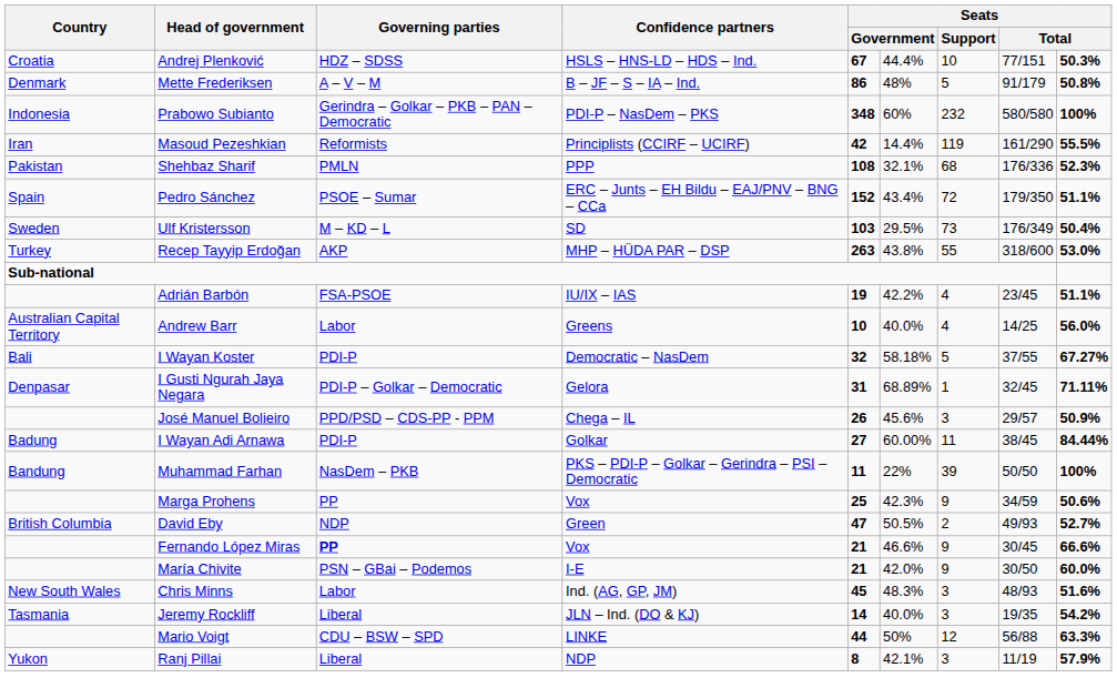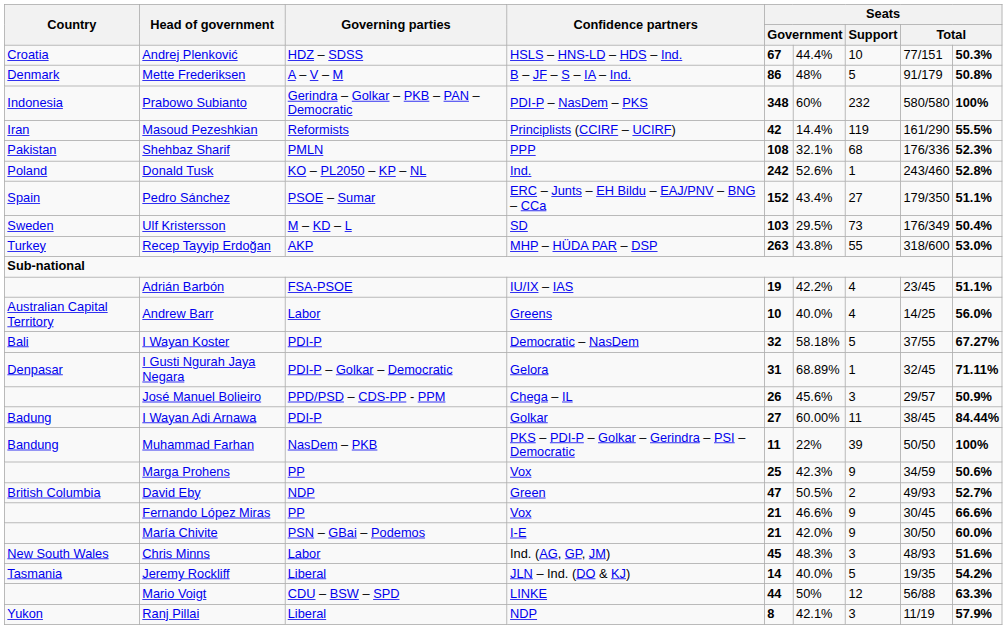 <table class="wikitable sortable">
 <tr>
 <th rowspan="2">Country</th>
 <th rowspan="2">Head of government</th>
 <th rowspan="2">Governing parties</th>
 <th rowspan="2">Confidence partners</th>
 <th colspan="5">Seats</th>
 </tr>
 <tr>
 <th colspan="2">Government</th>
 <th>Support</th>
 <th colspan="2">Total</th>
 </tr>
 <tr>
 <td> <a href='#'>Croatia</a></td>
 <td><a href='#'>Andrej Plenković</a></td>
 <td><a href='#'>HDZ</a> – <a href='#'>SDSS</a></td>
 <td><a href='#'>HSLS</a> – <a href='#'>HNS-LD</a> – <a href='#'>HDS</a> – <a href='#'>Ind.</a></td>
 <td><strong>67</strong></td>
 <td>44.4%</td>
 <td>10</td>
 <td>77/151</td>
 <td><strong>50.3%</strong></td>
 </tr>
 <tr>
 <td> <a href='#'>Denmark</a></td>
 <td><a href='#'>Mette Frederiksen</a></td>
 <td><a href='#'>A</a> – <a href='#'>V</a> – <a href='#'>M</a></td>
 <td><a href='#'>B</a> – <a href='#'>JF</a> – <a href='#'>S</a> – <a href='#'>IA</a> –  <a href='#'>Ind.</a></td>
 <td><strong>86</strong></td>
 <td>48%</td>
 <td>5</td>
 <td>91/179</td>
 <td><strong>50.8%</strong></td>
 </tr>
 <tr>
 <td> <a href='#'>Indonesia</a></td>
 <td><a href='#'>Prabowo Subianto</a></td>
 <td><a href='#'>Gerindra</a> – <a href='#'>Golkar</a> – <a href='#'>PKB</a> – <a href='#'>PAN</a> – <a href='#'>Democratic</a></td>
 <td><a href='#'>PDI-P</a> – <a href='#'>NasDem</a> – <a href='#'>PKS</a></td>
 <td><strong>348</strong></td>
 <td>60%</td>
 <td>232</td>
 <td>580/580</td>
 <td><strong>100%</strong></td>
 </tr>
 <tr>
 <td> <a href='#'>Iran</a></td>
 <td><a href='#'>Masoud Pezeshkian</a></td>
 <td><a href='#'>Reformists</a></td>
 <td><a href='#'>Principlists</a> (<a href='#'>CCIRF</a> – <a href='#'>UCIRF</a>)</td>
 <td><strong>42</strong></td>
 <td>14.4%</td>
 <td>119</td>
 <td>161/290</td>
 <td><strong>55.5%</strong></td>
 </tr>
 <tr>
 <td> <a href='#'>Pakistan</a></td>
 <td><a href='#'>Shehbaz Sharif</a></td>
 <td><a href='#'>PMLN</a></td>
 <td><a href='#'>PPP</a></td>
 <td><strong>108</strong></td>
 <td>32.1%</td>
 <td>68</td>
 <td>176/336</td>
 <td><strong>52.3%</strong></td>
 </tr>
 <tr>
+<td> <a href='#'>Poland</a></td>
+<td><a href='#'>Donald Tusk</a></td>
+<td><a href='#'>KO</a> – <a href='#'>PL2050</a> – <a href='#'>KP</a> – <a href='#'>NL</a></td>
+<td><a href='#'>Ind.</a></td>
+<td><strong>242</strong></td>
+<td>52.6%</td>
+<td>1</td>
+<td>243/460</td>
+<td><strong>52.8%</strong></td>
+</tr>
+<tr>
 <td> <a href='#'>Spain</a></td>
 <td><a href='#'>Pedro Sánchez</a></td>
 <td><a href='#'>PSOE</a> – <a href='#'>Sumar</a></td>
 <td><a href='#'>ERC</a> – <a href='#'>Junts</a> – <a href='#'>EH Bildu</a> – <a href='#'>EAJ/PNV</a> – <a href='#'>BNG</a> – <a href='#'>CCa</a></td>
 <td><strong>152</strong></td>
 <td>43.4%</td>
-<td>72</td>
+<td>27</td>
 <td>179/350</td>
 <td><strong>51.1%</strong></td>
 </tr>
 <tr>
 <td> <a href='#'>Sweden</a></td>
 <td><a href='#'>Ulf Kristersson</a></td>
 <td><a href='#'>M</a> – <a href='#'>KD</a> – <a href='#'>L</a></td>
 <td><a href='#'>SD</a></td>
 <td><strong>103</strong></td>
 <td>29.5%</td>
 <td>73</td>
 <td>176/349</td>
 <td><strong>50.4%</strong></td>
 </tr>
 <tr>
 <td> <a href='#'>Turkey</a></td>
 <td><a href='#'>Recep Tayyip Erdoğan</a></td>
 <td><a href='#'>AKP</a></td>
 <td><a href='#'>MHP</a> – <a href='#'>HÜDA PAR</a> – <a href='#'>DSP</a></td>
 <td><strong>263</strong></td>
 <td>43.8%</td>
 <td>55</td>
 <td>318/600</td>
 <td><strong>53.0%</strong></td>
 </tr>
 <tr>
 <td colspan="8"><strong>Sub-national</strong></td>
 <td></td>
 </tr>
 <tr>
 <td> </td>
 <td><a href='#'>Adrián Barbón</a></td>
 <td><a href='#'>FSA-PSOE</a></td>
 <td><a href='#'>IU/IX</a> – <a href='#'>IAS</a></td>
 <td><strong>19</strong></td>
 <td>42.2%</td>
 <td>4</td>
 <td>23/45</td>
 <td><strong>51.1%</strong></td>
 </tr>
 <tr>
 <td>  <a href='#'>Australian Capital Territory</a></td>
 <td><a href='#'>Andrew Barr</a></td>
 <td><a href='#'>Labor</a></td>
 <td><a href='#'>Greens</a></td>
 <td><strong>10</strong></td>
 <td>40.0%</td>
 <td>4</td>
 <td>14/25</td>
 <td><strong>56.0%</strong></td>
 </tr>
 <tr>
 <td>  <a href='#'>Bali</a></td>
 <td><a href='#'>I Wayan Koster</a></td>
 <td><a href='#'>PDI-P</a></td>
 <td><a href='#'>Democratic</a> – <a href='#'>NasDem</a></td>
 <td><strong>32</strong></td>
 <td>58.18%</td>
 <td>5</td>
 <td>37/55</td>
 <td><strong>67.27%</strong></td>
 </tr>
 <tr>
 <td>  <a href='#'>Denpasar</a></td>
 <td><a href='#'>I Gusti Ngurah Jaya Negara</a></td>
 <td><a href='#'>PDI-P</a> – <a href='#'>Golkar</a> – <a href='#'>Democratic</a></td>
 <td><a href='#'>Gelora</a></td>
 <td><strong>31</strong></td>
 <td>68.89%</td>
 <td>1</td>
 <td>32/45</td>
 <td><strong>71.11%</strong></td>
 </tr>
 <tr>
 <td> </td>
 <td><a href='#'>José Manuel Bolieiro</a></td>
 <td><a href='#'>PPD/PSD</a> – <a href='#'>CDS-PP</a> - <a href='#'>PPM</a></td>
 <td><a href='#'>Chega</a> – <a href='#'>IL</a></td>
 <td><strong>26</strong></td>
 <td>45.6%</td>
 <td>3</td>
 <td>29/57</td>
 <td><strong>50.9%</strong></td>
 </tr>
 <tr>
 <td>  <a href='#'>Badung</a></td>
 <td><a href='#'>I Wayan Adi Arnawa</a></td>
 <td><a href='#'>PDI-P</a></td>
 <td><a href='#'>Golkar</a></td>
 <td><strong>27</strong></td>
 <td>60.00%</td>
 <td>11</td>
 <td>38/45</td>
 <td><strong>84.44%</strong></td>
 </tr>
 <tr>
 <td>  <a href='#'>Bandung</a></td>
 <td><a href='#'>Muhammad Farhan</a></td>
 <td><a href='#'>NasDem</a> – <a href='#'>PKB</a></td>
 <td><a href='#'>PKS</a> – <a href='#'>PDI-P</a> – <a href='#'>Golkar</a> – <a href='#'>Gerindra</a> – <a href='#'>PSI</a> – <a href='#'>Democratic</a></td>
 <td><strong>11</strong></td>
 <td>22%</td>
 <td>39</td>
 <td>50/50</td>
 <td><strong>100%</strong></td>
 </tr>
 <tr>
 <td> </td>
 <td><a href='#'>Marga Prohens</a></td>
 <td><a href='#'>PP</a></td>
 <td><a href='#'>Vox</a></td>
 <td><strong>25</strong></td>
 <td>42.3%</td>
 <td>9</td>
 <td>34/59</td>
 <td><strong>50.6%</strong></td>
 </tr>
 <tr>
 <td>  <a href='#'>British Columbia</a></td>
 <td><a href='#'>David Eby</a></td>
 <td><a href='#'>NDP</a></td>
 <td><a href='#'>Green</a></td>
 <td><strong>47</strong></td>
 <td>50.5%</td>
 <td>2</td>
 <td>49/93</td>
 <td><strong>52.7%</strong></td>
 </tr>
 <tr>
 <td> </td>
 <td><a href='#'>Fernando López Miras</a></td>
-<td><strong><a href='#'>PP</a></strong></td>
+<td><a href='#'>PP</a></td>
 <td><a href='#'>Vox</a></td>
 <td><strong>21</strong></td>
 <td>46.6%</td>
 <td>9</td>
 <td>30/45</td>
 <td><strong>66.6%</strong></td>
 </tr>
 <tr>
 <td> </td>
 <td><a href='#'>María Chivite</a></td>
 <td><a href='#'>PSN</a> – <a href='#'>GBai</a> – <a href='#'>Podemos</a></td>
 <td><a href='#'>I-E</a></td>
 <td><strong>21</strong></td>
 <td>42.0%</td>
 <td>9</td>
 <td>30/50</td>
 <td><strong>60.0%</strong></td>
 </tr>
 <tr>
 <td>  <a href='#'>New South Wales</a></td>
 <td><a href='#'>Chris Minns</a></td>
 <td><a href='#'>Labor</a></td>
 <td>Ind. (<a href='#'>AG</a>, <a href='#'>GP</a>, <a href='#'>JM</a>)</td>
 <td><strong>45</strong></td>
 <td>48.3%</td>
 <td>3</td>
 <td>48/93</td>
 <td><strong>51.6%</strong></td>
 </tr>
 <tr>
 <td>  <a href='#'>Tasmania</a></td>
 <td><a href='#'>Jeremy Rockliff</a></td>
 <td><a href='#'>Liberal</a></td>
 <td><a href='#'>JLN</a> – Ind. (<a href='#'>DO</a> & <a href='#'>KJ</a>)</td>
 <td><strong>14</strong></td>
 <td>40.0%</td>
-<td>3</td>
+<td>5</td>
 <td>19/35</td>
 <td><strong>54.2%</strong></td>
 </tr>
 <tr>
 <td> </td>
 <td><a href='#'>Mario Voigt</a></td>
 <td><a href='#'>CDU</a> – <a href='#'>BSW</a> – <a href='#'>SPD</a></td>
 <td><a href='#'>LINKE</a></td>
 <td><strong>44</strong></td>
 <td>50%</td>
 <td>12</td>
 <td>56/88</td>
 <td><strong>63.3%</strong></td>
 </tr>
 <tr>
 <td>  <a href='#'>Yukon</a></td>
 <td><a href='#'>Ranj Pillai</a></td>
 <td><a href='#'>Liberal</a></td>
 <td><a href='#'>NDP</a></td>
 <td><strong>8</strong></td>
 <td>42.1%</td>
 <td>3</td>
 <td>11/19</td>
 <td><strong>57.9%</strong></td>
 </tr>
 </table>
